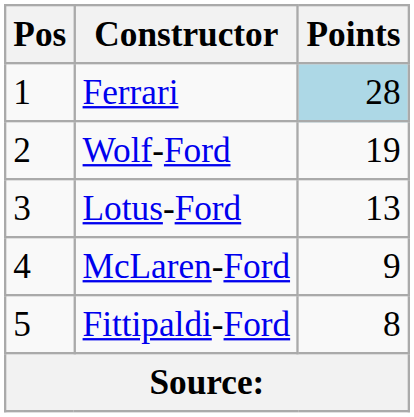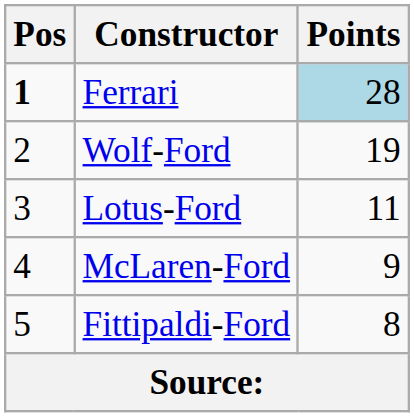 <table class="wikitable" style="font-size: 95%;">
 <tr>
 <th>Pos</th>
 <th>Constructor</th>
 <th>Points</th>
 </tr>
 <tr>
-<td>1</td>
+<td><strong>1</strong></td>
 <td> <a href='#'>Ferrari</a></td>
 <td align="right" style="background: lightblue;">28</td>
 </tr>
 <tr>
 <td>2</td>
 <td> <a href='#'>Wolf</a>-<a href='#'>Ford</a></td>
 <td align="right">19</td>
 </tr>
 <tr>
 <td>3</td>
 <td> <a href='#'>Lotus</a>-<a href='#'>Ford</a></td>
-<td align="right">13</td>
+<td align="right">11</td>
 </tr>
 <tr>
 <td>4</td>
 <td> <a href='#'>McLaren</a>-<a href='#'>Ford</a></td>
 <td align="right">9</td>
 </tr>
 <tr>
 <td>5</td>
 <td> <a href='#'>Fittipaldi</a>-<a href='#'>Ford</a></td>
 <td align="right">8</td>
 </tr>
 <tr>
 <th colspan=4>Source:</th>
 </tr>
 </table>
